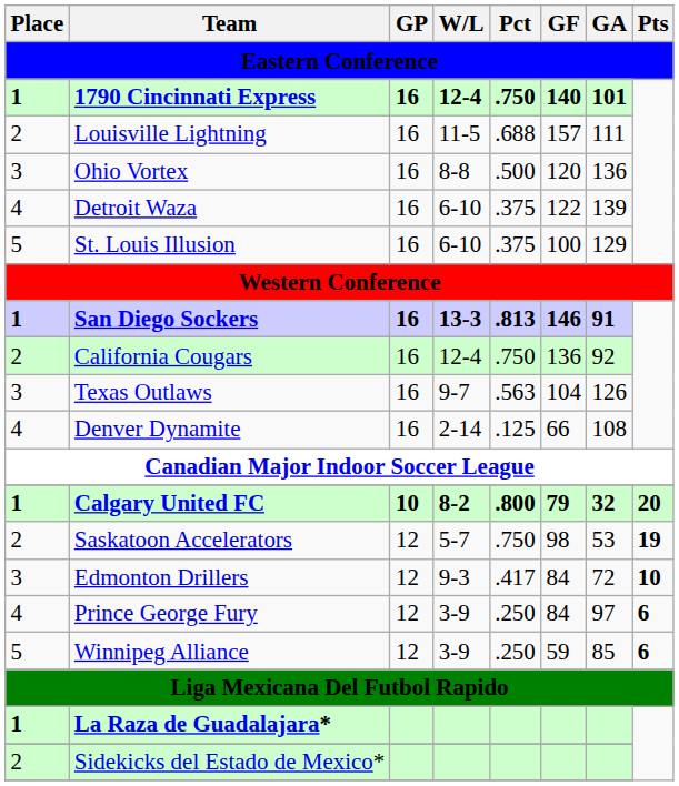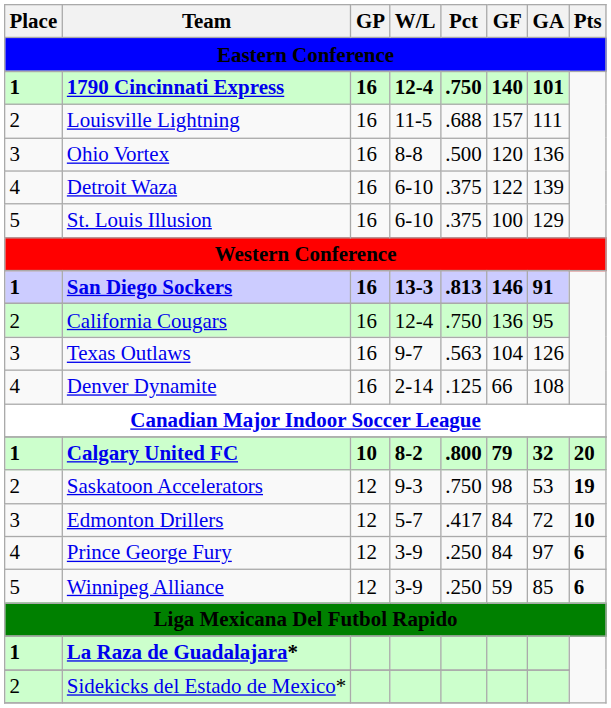 <table class="wikitable">
 <tr>
 <th>Place</th>
 <th>Team</th>
 <th>GP</th>
 <th>W/L</th>
 <th>Pct</th>
 <th>GF</th>
 <th>GA</th>
 <th>Pts</th>
 </tr>
 <tr>
 <th style=background-color:blue colspan=9><span>Eastern Conference </span></th>
 </tr>
 <tr>
 </tr>
 <tr bgcolor=#ccffcc>
 <td><strong>1</strong></td>
 <td><strong><a href='#'>1790 Cincinnati Express</a></strong></td>
 <td><strong>16</strong></td>
 <td><strong>12-4</strong></td>
 <td><strong>.750</strong></td>
 <td><strong>140</strong></td>
 <td><strong>101</strong></td>
 </tr>
 <tr>
 <td>2</td>
 <td><a href='#'>Louisville Lightning</a></td>
 <td>16</td>
 <td>11-5</td>
 <td>.688</td>
 <td>157</td>
 <td>111</td>
 </tr>
 <tr>
 <td>3</td>
 <td><a href='#'>Ohio Vortex</a></td>
 <td>16</td>
 <td>8-8</td>
 <td>.500</td>
 <td>120</td>
 <td>136</td>
 </tr>
 <tr>
 <td>4</td>
 <td><a href='#'>Detroit Waza</a></td>
 <td>16</td>
 <td>6-10</td>
 <td>.375</td>
 <td>122</td>
 <td>139</td>
 </tr>
 <tr>
 <td>5</td>
 <td><a href='#'>St. Louis Illusion</a></td>
 <td>16</td>
 <td>6-10</td>
 <td>.375</td>
 <td>100</td>
 <td>129</td>
 </tr>
 <tr>
 <th style=background-color:Red colspan=9><span>Western Conference </span></th>
 </tr>
 <tr>
 </tr>
 <tr bgcolor=#ccccff>
 <td><strong>1</strong></td>
 <td><strong><a href='#'>San Diego Sockers</a></strong></td>
 <td><strong>16</strong></td>
 <td><strong>13-3</strong></td>
 <td><strong>.813</strong></td>
 <td><strong>146</strong></td>
 <td><strong>91</strong></td>
 </tr>
 <tr>
 </tr>
 <tr bgcolor=#ccffcc>
 <td>2</td>
 <td><a href='#'>California Cougars</a></td>
 <td>16</td>
 <td>12-4</td>
 <td>.750</td>
 <td>136</td>
-<td>92</td>
+<td>95</td>
 </tr>
 <tr>
 <td>3</td>
 <td><a href='#'>Texas Outlaws</a></td>
 <td>16</td>
 <td>9-7</td>
 <td>.563</td>
 <td>104</td>
 <td>126</td>
 </tr>
 <tr>
 <td>4</td>
 <td><a href='#'>Denver Dynamite</a></td>
 <td>16</td>
 <td>2-14</td>
 <td>.125</td>
 <td>66</td>
 <td>108</td>
 </tr>
 <tr>
 <th style=background-color:White colspan=9><a href='#'><span>Canadian Major Indoor Soccer League</span></a></th>
 </tr>
 <tr>
 </tr>
 <tr bgcolor=#ccffcc>
 <td><strong>1</strong></td>
 <td><strong><a href='#'>Calgary United FC</a></strong></td>
 <td><strong>10</strong></td>
 <td><strong>8-2</strong></td>
 <td><strong>.800</strong></td>
 <td><strong>79</strong></td>
 <td><strong>32</strong></td>
 <td><strong>20</strong></td>
 </tr>
 <tr>
 <td>2</td>
 <td><a href='#'>Saskatoon Accelerators</a></td>
 <td>12</td>
-<td>5-7</td>
+<td>9-3</td>
 <td>.750</td>
 <td>98</td>
 <td>53</td>
 <td><strong>19</strong></td>
 </tr>
 <tr>
 <td>3</td>
 <td><a href='#'>Edmonton Drillers</a></td>
 <td>12</td>
-<td>9-3</td>
+<td>5-7</td>
 <td>.417</td>
 <td>84</td>
 <td>72</td>
 <td><strong>10</strong></td>
 </tr>
 <tr>
 <td>4</td>
 <td><a href='#'>Prince George Fury</a></td>
 <td>12</td>
 <td>3-9</td>
 <td>.250</td>
 <td>84</td>
 <td>97</td>
 <td><strong>6</strong></td>
 </tr>
 <tr>
 <td>5</td>
 <td><a href='#'>Winnipeg Alliance</a></td>
 <td>12</td>
 <td>3-9</td>
 <td>.250</td>
 <td>59</td>
 <td>85</td>
 <td><strong>6</strong></td>
 </tr>
 <tr>
 <th style=background-color:Green colspan=9><span> Liga Mexicana Del Futbol Rapido </span></th>
 </tr>
 <tr>
 </tr>
 <tr bgcolor=#ccffcc>
 <td><strong>1</strong></td>
 <td><strong><a href='#'>La Raza de Guadalajara</a>*</strong></td>
 <td></td>
 <td></td>
 <td></td>
 <td></td>
 <td></td>
 </tr>
 <tr>
 </tr>
 <tr bgcolor=#ccffcc>
 <td>2</td>
 <td><a href='#'>Sidekicks del Estado de Mexico</a>*</td>
 <td></td>
 <td></td>
 <td></td>
 <td></td>
 <td></td>
 </tr>
 <tr>
 </tr>
 </table>
